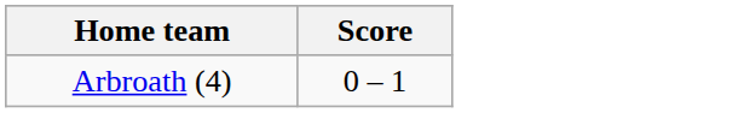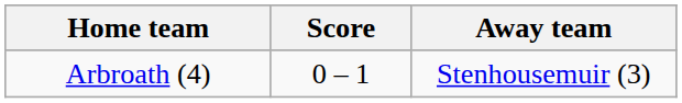 <table class="wikitable" style="text-align: center">
 <tr>
 <th width=140>Home team</th>
 <th width=70>Score</th>
+<th width=140>Away team</th>
 </tr>
 <tr>
 <td><a href='#'>Arbroath</a> (4)</td>
 <td>0 – 1</td>
+<td><a href='#'>Stenhousemuir</a> (3)</td>
 </tr>
 </table>
